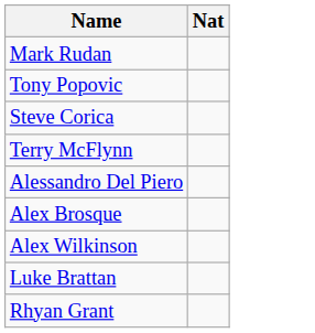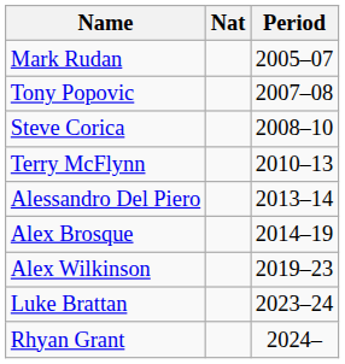 <table class="wikitable">
 <tr>
 <th>Name</th>
 <th>Nat</th>
+<th>Period</th>
 </tr>
 <tr>
 <td><a href='#'>Mark Rudan</a></td>
 <td style="text-align:center;"></td>
+<td style="text-align:center;">2005–07</td>
 </tr>
 <tr>
 <td><a href='#'>Tony Popovic</a></td>
 <td style="text-align:center;"></td>
+<td style="text-align:center;">2007–08</td>
 </tr>
 <tr>
 <td><a href='#'>Steve Corica</a></td>
 <td style="text-align:center;"></td>
+<td style="text-align:center;">2008–10</td>
 </tr>
 <tr>
 <td><a href='#'>Terry McFlynn</a></td>
 <td style="text-align:center;"></td>
+<td style="text-align:center;">2010–13</td>
 </tr>
 <tr>
 <td><a href='#'>Alessandro Del Piero</a></td>
 <td style="text-align:center;"></td>
+<td style="text-align:center;">2013–14</td>
 </tr>
 <tr>
 <td><a href='#'>Alex Brosque</a></td>
 <td style="text-align:center;"></td>
+<td style="text-align:center;">2014–19</td>
 </tr>
 <tr>
 <td><a href='#'>Alex Wilkinson</a></td>
 <td style="text-align:center;"></td>
+<td style="text-align:center;">2019–23</td>
 </tr>
 <tr>
 <td><a href='#'>Luke Brattan</a></td>
 <td style="text-align:center;"></td>
+<td style="text-align:center;">2023–24</td>
 </tr>
 <tr>
 <td><a href='#'>Rhyan Grant</a></td>
 <td style="text-align:center;"></td>
+<td style="text-align:center;">2024–</td>
 </tr>
 </table>
